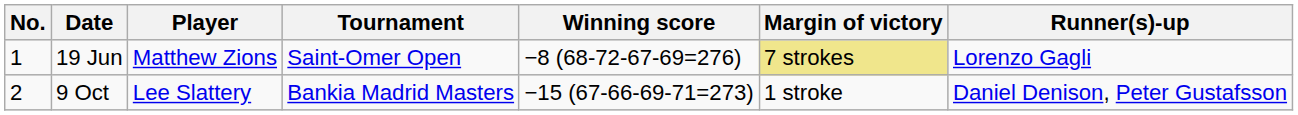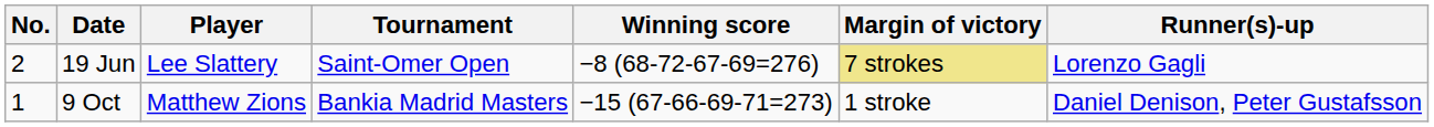 <table class="wikitable" style="font-size:95%;">
 <tr>
 <th>No.</th>
 <th>Date</th>
 <th>Player</th>
 <th>Tournament</th>
 <th>Winning score</th>
 <th>Margin of victory</th>
 <th>Runner(s)-up</th>
 </tr>
 <tr>
-<td>1</td>
+<td>2</td>
 <td>19 Jun</td>
-<td> <a href='#'>Matthew Zions</a></td>
+<td> <a href='#'>Lee Slattery</a></td>
 <td><a href='#'>Saint-Omer Open</a></td>
 <td>−8 (68-72-67-69=276)</td>
 <td style="background: khaki;">7 strokes</td>
 <td> <a href='#'>Lorenzo Gagli</a></td>
 </tr>
 <tr>
-<td>2</td>
+<td>1</td>
 <td>9 Oct</td>
-<td> <a href='#'>Lee Slattery</a></td>
+<td> <a href='#'>Matthew Zions</a></td>
 <td><a href='#'>Bankia Madrid Masters</a></td>
 <td>−15 (67-66-69-71=273)</td>
 <td>1 stroke</td>
 <td> <a href='#'>Daniel Denison</a>,  <a href='#'>Peter Gustafsson</a></td>
 </tr>
 </table>
